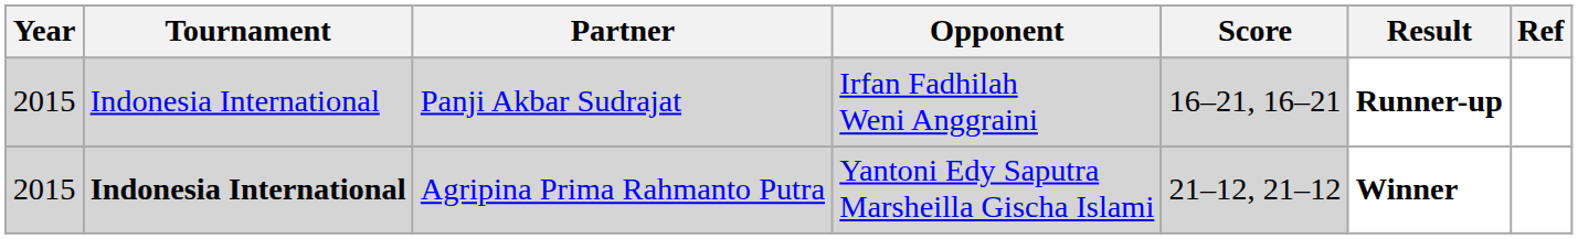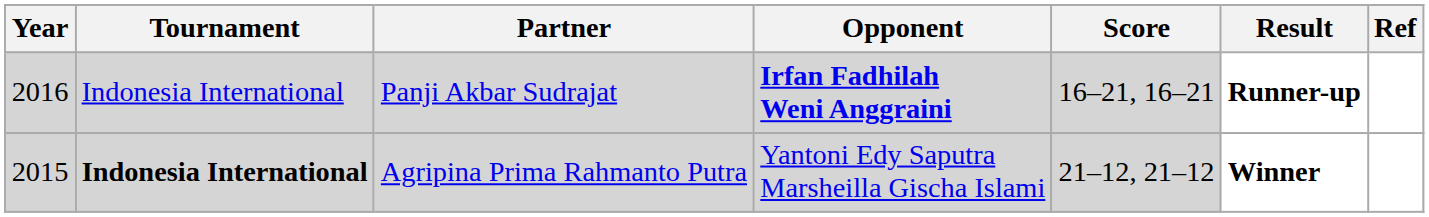 <table class="sortable wikitable" style="font-size: 90%">
 <tr>
 <th>Year</th>
 <th>Tournament</th>
 <th>Partner</th>
 <th>Opponent</th>
 <th>Score</th>
 <th>Result</th>
 <th>Ref</th>
 </tr>
 <tr style="background:#D5D5D5">
-<td align="center">2015</td>
+<td align="center">2016</td>
 <td align="left"><a href='#'>Indonesia International</a></td>
 <td align="left"> <a href='#'>Panji Akbar Sudrajat</a></td>
-<td align="left"> <a href='#'>Irfan Fadhilah</a><br> <a href='#'>Weni Anggraini</a></td>
+<td align="left"><strong> <a href='#'>Irfan Fadhilah</a><br> <a href='#'>Weni Anggraini</a></strong></td>
 <td align="left">16–21, 16–21</td>
 <td style="text-align:left; background:white"> <strong>Runner-up</strong></td>
 <td style="text-align:center; background:white"></td>
 </tr>
 <tr style="background:#D5D5D5">
 <td align="center">2015</td>
 <td align="left"><strong>Indonesia International</strong></td>
 <td align="left"> <a href='#'>Agripina Prima Rahmanto Putra</a></td>
 <td align="left"> <a href='#'>Yantoni Edy Saputra</a><br> <a href='#'>Marsheilla Gischa Islami</a></td>
 <td align="left">21–12, 21–12</td>
 <td style="text-align:left; background:white"> <strong>Winner</strong></td>
 <td style="text-align:center; background:white"></td>
 </tr>
 </table>
